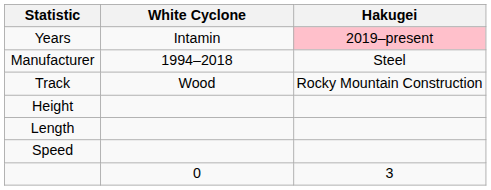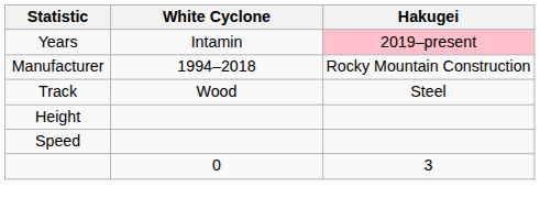 <table class="wikitable" style="text-align:center">
 <tr>
 <th width="20%">Statistic</th>
 <th width="40%">White Cyclone</th>
 <th width="40%">Hakugei</th>
 </tr>
 <tr>
 <td>Years</td>
 <td>Intamin</td>
 <td style="background: pink;">2019–present</td>
 </tr>
 <tr>
 <td>Manufacturer</td>
 <td>1994–2018</td>
-<td>Steel</td>
+<td>Rocky Mountain Construction</td>
 </tr>
 <tr>
 <td>Track</td>
 <td>Wood</td>
-<td>Rocky Mountain Construction</td>
+<td>Steel</td>
 </tr>
 <tr>
 <td>Height</td>
-<td></td>
-<td></td>
-</tr>
-<tr>
-<td>Length</td>
 <td></td>
 <td></td>
 </tr>
 <tr>
 <td>Speed</td>
 <td></td>
 <td></td>
 </tr>
 <tr>
 <td></td>
 <td>0</td>
 <td>3</td>
 </tr>
 </table>
